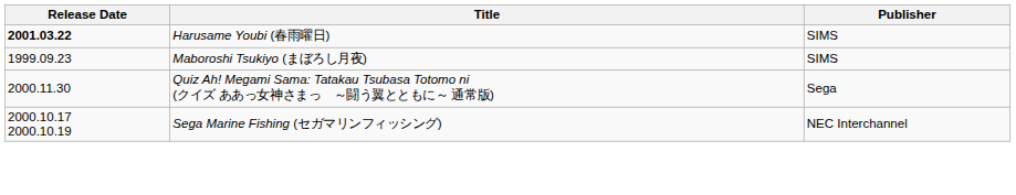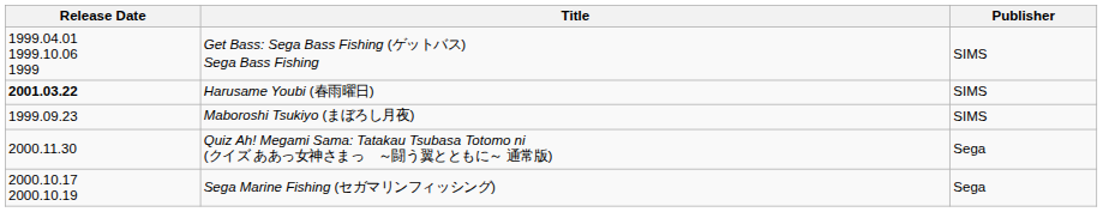 <table class="wikitable" style="width:100%;">
 <tr>
 <th>Release Date</th>
 <th>Title</th>
 <th>Publisher</th>
+</tr>
+<tr>
+<td>1999.04.01 <br>1999.10.06 <br>1999   </td>
+<td><em>Get Bass: Sega Bass Fishing</em> (ゲットバス) <br><em>Sega Bass Fishing</em>    </td>
+<td>SIMS</td>
 </tr>
 <tr>
 <td><strong>2001.03.22 </strong></td>
 <td><em>Harusame Youbi</em> (春雨曜日)</td>
 <td>SIMS</td>
 </tr>
 <tr>
 <td>1999.09.23 </td>
 <td><em>Maboroshi Tsukiyo</em> (まぼろし月夜)</td>
 <td>SIMS</td>
 </tr>
 <tr>
 <td>2000.11.30 </td>
 <td><em>Quiz Ah! Megami Sama: Tatakau Tsubasa Totomo ni</em><br>(クイズ ああっ女神さまっ　～闘う翼とともに～ 通常版)</td>
 <td>Sega</td>
 </tr>
 <tr>
 <td>2000.10.17 <br>2000.10.19 </td>
 <td><em>Sega Marine Fishing</em> (セガマリンフィッシング)</td>
-<td>NEC Interchannel</td>
+<td>Sega</td>
 </tr>
 </table>
